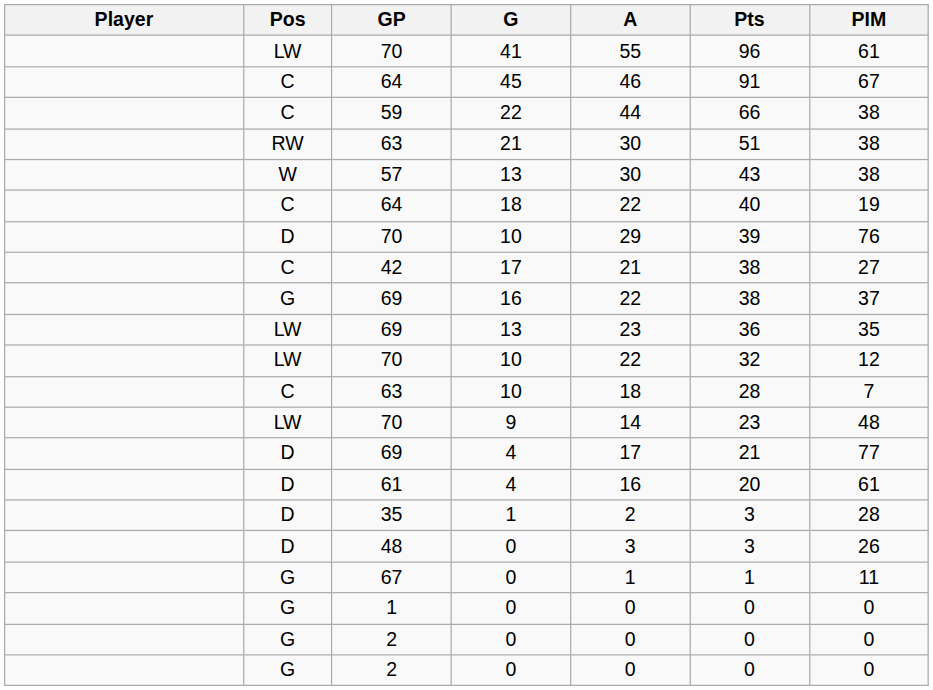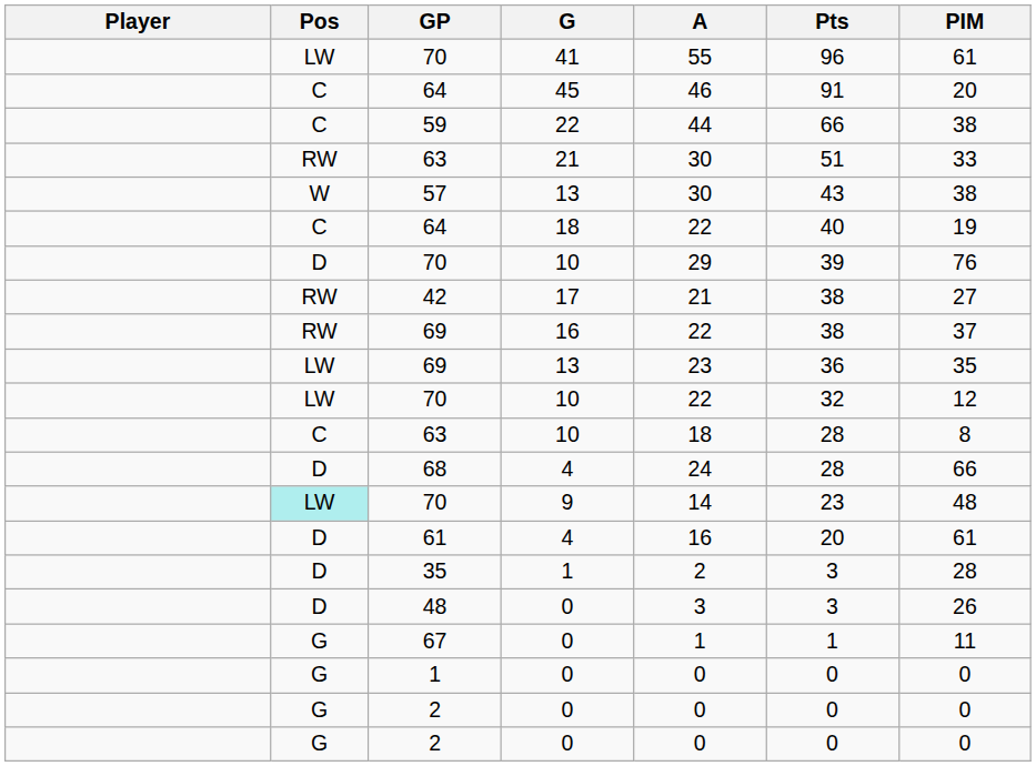 <table class="wikitable sortable" width="60%">
 <tr ALIGN="center">
 <th bgcolor="#DDDDFF" width="10%">Player</th>
 <th bgcolor="#DDDDFF" width="3%" title="Position">Pos</th>
 <th bgcolor="#DDDDFF" width="5%" title="Games played">GP</th>
 <th bgcolor="#DDDDFF" width="5%" title="Goals">G</th>
 <th bgcolor="#DDDDFF" width="5%" title="Assists">A</th>
 <th bgcolor="#DDDDFF" width="5%" title="Points">Pts</th>
 <th bgcolor="#DDDDFF" width="5%" title="Penalties in Minutes">PIM</th>
 </tr>
 <tr align="center">
 <td align="right"></td>
 <td>LW</td>
 <td>70</td>
 <td>41</td>
 <td>55</td>
 <td>96</td>
 <td>61</td>
 </tr>
 <tr align="center">
 <td align="right"></td>
 <td>C</td>
 <td>64</td>
 <td>45</td>
 <td>46</td>
 <td>91</td>
-<td>67</td>
+<td>20</td>
 </tr>
 <tr align="center">
 <td align="right"></td>
 <td>C</td>
 <td>59</td>
 <td>22</td>
 <td>44</td>
 <td>66</td>
 <td>38</td>
 </tr>
 <tr align="center">
 <td align="right"></td>
 <td>RW</td>
 <td>63</td>
 <td>21</td>
 <td>30</td>
 <td>51</td>
-<td>38</td>
+<td>33</td>
 </tr>
 <tr align="center">
 <td align="right"></td>
 <td>W</td>
 <td>57</td>
 <td>13</td>
 <td>30</td>
 <td>43</td>
 <td>38</td>
 </tr>
 <tr align="center">
 <td align="right"></td>
 <td>C</td>
 <td>64</td>
 <td>18</td>
 <td>22</td>
 <td>40</td>
 <td>19</td>
 </tr>
 <tr align="center">
 <td align="right"></td>
 <td>D</td>
 <td>70</td>
 <td>10</td>
 <td>29</td>
 <td>39</td>
 <td>76</td>
 </tr>
 <tr align="center">
 <td align="right"></td>
-<td>C</td>
+<td>RW</td>
 <td>42</td>
 <td>17</td>
 <td>21</td>
 <td>38</td>
 <td>27</td>
 </tr>
 <tr align="center">
 <td align="right"></td>
-<td>G</td>
+<td>RW</td>
 <td>69</td>
 <td>16</td>
 <td>22</td>
 <td>38</td>
 <td>37</td>
 </tr>
 <tr align="center">
 <td align="right"></td>
 <td>LW</td>
 <td>69</td>
 <td>13</td>
 <td>23</td>
 <td>36</td>
 <td>35</td>
 </tr>
 <tr align="center">
 <td align="right"></td>
 <td>LW</td>
 <td>70</td>
 <td>10</td>
 <td>22</td>
 <td>32</td>
 <td>12</td>
 </tr>
 <tr align="center">
 <td align="right"></td>
 <td>C</td>
 <td>63</td>
 <td>10</td>
 <td>18</td>
 <td>28</td>
-<td>7</td>
+<td>8</td>
 </tr>
 <tr align="center">
 <td align="right"></td>
-<td>LW</td>
+<td>D</td>
+<td>68</td>
+<td>4</td>
+<td>24</td>
+<td>28</td>
+<td>66</td>
+</tr>
+<tr align="center">
+<td align="right"></td>
+<td style="background: paleturquoise;">LW</td>
 <td>70</td>
 <td>9</td>
 <td>14</td>
 <td>23</td>
 <td>48</td>
-</tr>
-<tr align="center">
-<td align="right"></td>
-<td>D</td>
-<td>69</td>
-<td>4</td>
-<td>17</td>
-<td>21</td>
-<td>77</td>
 </tr>
 <tr align="center">
 <td align="right"></td>
 <td>D</td>
 <td>61</td>
 <td>4</td>
 <td>16</td>
 <td>20</td>
 <td>61</td>
 </tr>
 <tr align="center">
 <td align="right"></td>
 <td>D</td>
 <td>35</td>
 <td>1</td>
 <td>2</td>
 <td>3</td>
 <td>28</td>
 </tr>
 <tr align="center">
 <td align="right"></td>
 <td>D</td>
 <td>48</td>
 <td>0</td>
 <td>3</td>
 <td>3</td>
 <td>26</td>
 </tr>
 <tr align="center">
 <td align="right"></td>
 <td>G</td>
 <td>67</td>
 <td>0</td>
 <td>1</td>
 <td>1</td>
 <td>11</td>
 </tr>
 <tr align="center">
 <td align="right"></td>
 <td>G</td>
 <td>1</td>
 <td>0</td>
 <td>0</td>
 <td>0</td>
 <td>0</td>
 </tr>
 <tr align="center">
 <td align="right"></td>
 <td>G</td>
 <td>2</td>
 <td>0</td>
 <td>0</td>
 <td>0</td>
 <td>0</td>
 </tr>
 <tr align="center">
 <td align="right"></td>
 <td>G</td>
 <td>2</td>
 <td>0</td>
 <td>0</td>
 <td>0</td>
 <td>0</td>
 </tr>
 </table>
